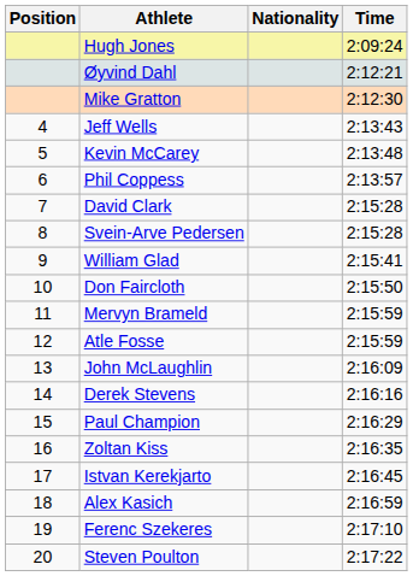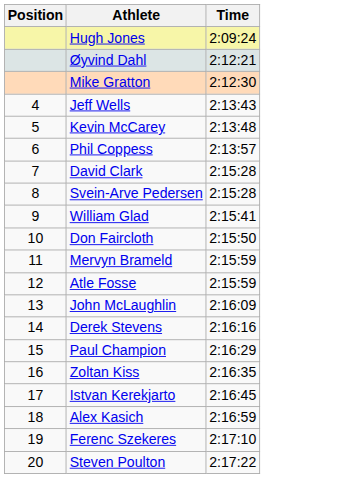 <table class="wikitable sortable">
 <tr>
 <th>Position</th>
 <th>Athlete</th>
-<th>Nationality</th>
 <th>Time</th>
 </tr>
 <tr bgcolor="#F7F6A8">
 <td align=center></td>
 <td><a href='#'>Hugh Jones</a></td>
-<td></td>
 <td>2:09:24</td>
 </tr>
 <tr bgcolor="#DCE5E5">
 <td align=center></td>
 <td><a href='#'>Øyvind Dahl</a></td>
-<td></td>
 <td>2:12:21</td>
 </tr>
 <tr bgcolor="#FFDAB9">
 <td align=center></td>
 <td><a href='#'>Mike Gratton</a></td>
-<td></td>
 <td>2:12:30</td>
 </tr>
 <tr>
 <td align=center>4</td>
 <td><a href='#'>Jeff Wells</a></td>
-<td></td>
 <td>2:13:43</td>
 </tr>
 <tr>
 <td align=center>5</td>
 <td><a href='#'>Kevin McCarey</a></td>
-<td></td>
 <td>2:13:48</td>
 </tr>
 <tr>
 <td align=center>6</td>
 <td><a href='#'>Phil Coppess</a></td>
-<td></td>
 <td>2:13:57</td>
 </tr>
 <tr>
 <td align=center>7</td>
 <td><a href='#'>David Clark</a></td>
-<td></td>
 <td>2:15:28</td>
 </tr>
 <tr>
 <td align=center>8</td>
 <td><a href='#'>Svein-Arve Pedersen</a></td>
-<td></td>
 <td>2:15:28</td>
 </tr>
 <tr>
 <td align=center>9</td>
 <td><a href='#'>William Glad</a></td>
-<td></td>
 <td>2:15:41</td>
 </tr>
 <tr>
 <td align=center>10</td>
 <td><a href='#'>Don Faircloth</a></td>
-<td></td>
 <td>2:15:50</td>
 </tr>
 <tr>
 <td align=center>11</td>
 <td><a href='#'>Mervyn Brameld</a></td>
-<td></td>
 <td>2:15:59</td>
 </tr>
 <tr>
 <td align=center>12</td>
 <td><a href='#'>Atle Fosse</a></td>
-<td></td>
 <td>2:15:59</td>
 </tr>
 <tr>
 <td align=center>13</td>
 <td><a href='#'>John McLaughlin</a></td>
-<td></td>
 <td>2:16:09</td>
 </tr>
 <tr>
 <td align=center>14</td>
 <td><a href='#'>Derek Stevens</a></td>
-<td></td>
 <td>2:16:16</td>
 </tr>
 <tr>
 <td align=center>15</td>
 <td><a href='#'>Paul Champion</a></td>
-<td></td>
 <td>2:16:29</td>
 </tr>
 <tr>
 <td align=center>16</td>
 <td><a href='#'>Zoltan Kiss</a></td>
-<td></td>
 <td>2:16:35</td>
 </tr>
 <tr>
 <td align=center>17</td>
 <td><a href='#'>Istvan Kerekjarto</a></td>
-<td></td>
 <td>2:16:45</td>
 </tr>
 <tr>
 <td align=center>18</td>
 <td><a href='#'>Alex Kasich</a></td>
-<td></td>
 <td>2:16:59</td>
 </tr>
 <tr>
 <td align=center>19</td>
 <td><a href='#'>Ferenc Szekeres</a></td>
-<td></td>
 <td>2:17:10</td>
 </tr>
 <tr>
 <td align=center>20</td>
 <td><a href='#'>Steven Poulton</a></td>
-<td></td>
 <td>2:17:22</td>
 </tr>
 </table>
